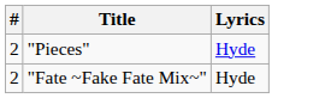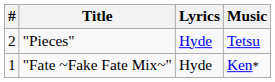 <table class="wikitable">
 <tr>
 <th>#</th>
 <th>Title</th>
 <th>Lyrics</th>
+<th>Music</th>
 </tr>
 <tr>
 <td>2</td>
 <td>"Pieces"</td>
 <td><a href='#'>Hyde</a></td>
+<td><a href='#'>Tetsu</a></td>
 </tr>
 <tr>
-<td>2</td>
+<td>1</td>
 <td>"Fate ~Fake Fate Mix~"</td>
 <td>Hyde</td>
+<td><a href='#'>Ken</a><small>*</small></td>
 </tr>
 </table>
